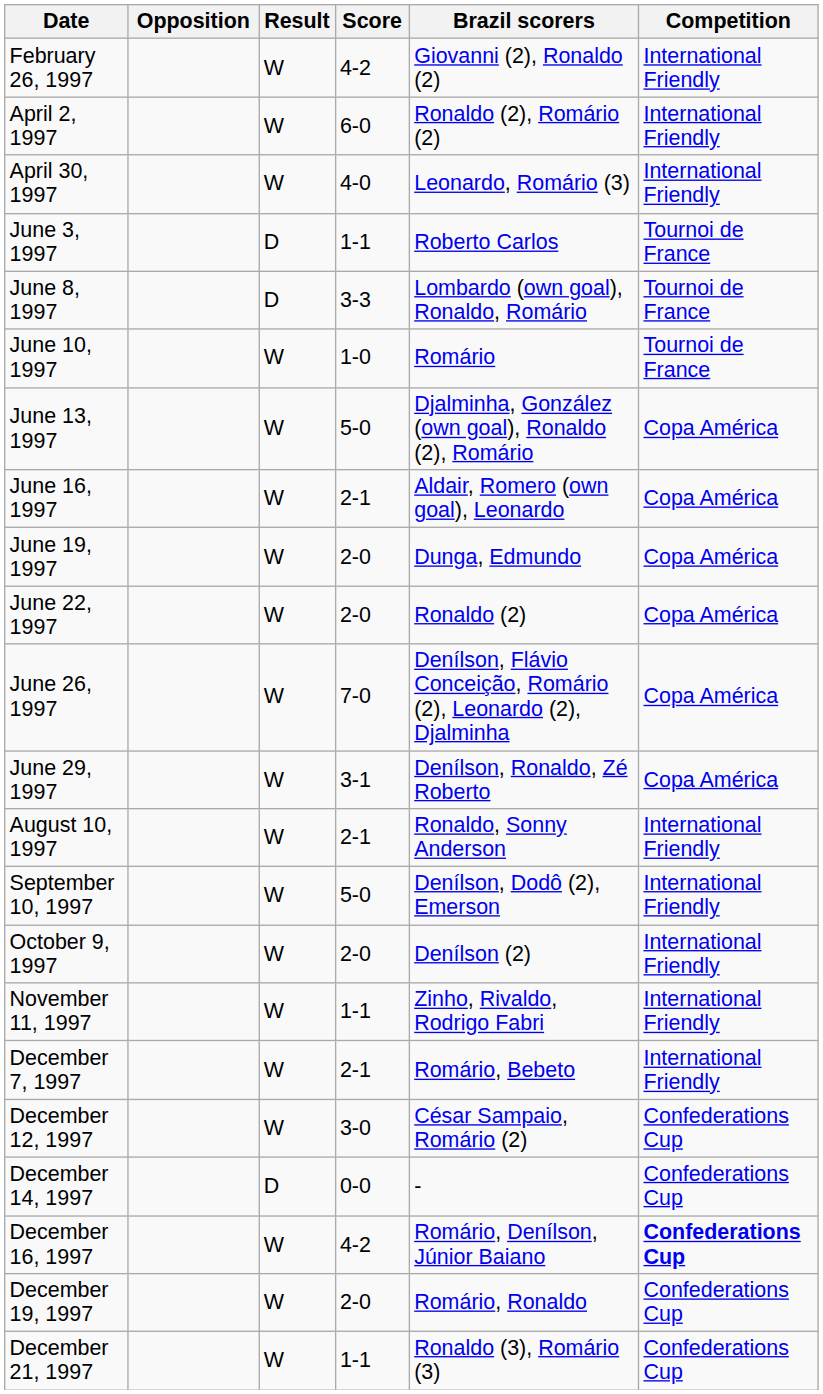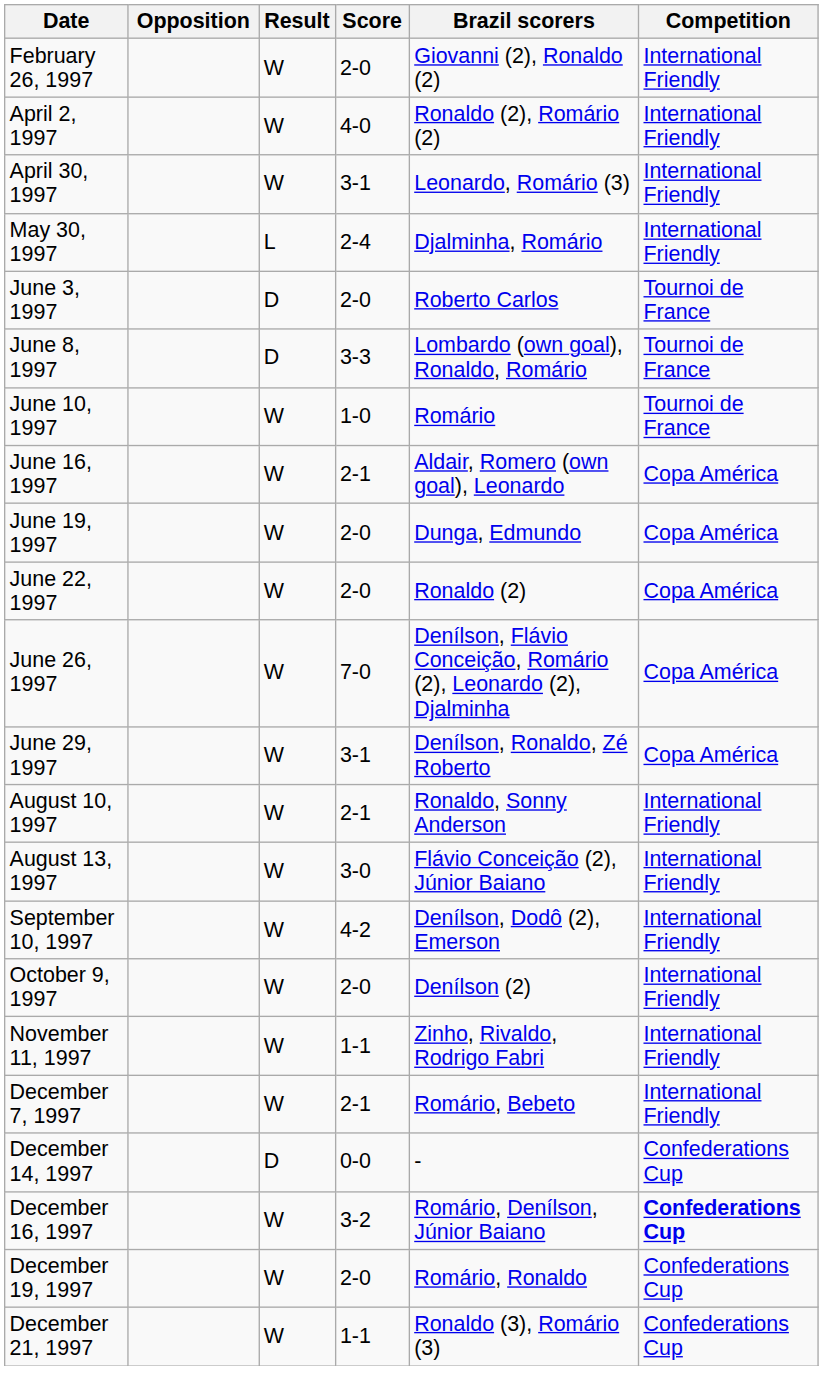 <table class="wikitable" style="text-align: left;">
 <tr>
 <th width=12%>Date</th>
 <th width=12%>Opposition</th>
 <th width=1%>Result</th>
 <th width=7%>Score</th>
 <th width=26%>Brazil scorers</th>
 <th width=18%>Competition</th>
 </tr>
 <tr>
 <td>February 26, 1997</td>
 <td></td>
 <td>W</td>
-<td>4-2</td>
+<td>2-0</td>
 <td><a href='#'>Giovanni</a> (2), <a href='#'>Ronaldo</a> (2)</td>
 <td><a href='#'>International Friendly</a></td>
 </tr>
 <tr>
 <td>April 2, 1997</td>
 <td></td>
 <td>W</td>
-<td>6-0</td>
+<td>4-0</td>
 <td><a href='#'>Ronaldo</a> (2), <a href='#'>Romário</a> (2)</td>
 <td><a href='#'>International Friendly</a></td>
 </tr>
 <tr>
 <td>April 30, 1997</td>
 <td></td>
 <td>W</td>
-<td>4-0</td>
+<td>3-1</td>
 <td><a href='#'>Leonardo</a>, <a href='#'>Romário</a> (3)</td>
+<td><a href='#'>International Friendly</a></td>
+</tr>
+<tr>
+<td>May 30, 1997</td>
+<td></td>
+<td>L</td>
+<td>2-4</td>
+<td><a href='#'>Djalminha</a>, <a href='#'>Romário</a></td>
 <td><a href='#'>International Friendly</a></td>
 </tr>
 <tr>
 <td>June 3, 1997</td>
 <td></td>
 <td>D</td>
-<td>1-1</td>
+<td>2-0</td>
 <td><a href='#'>Roberto Carlos</a></td>
 <td><a href='#'>Tournoi de France</a></td>
 </tr>
 <tr>
 <td>June 8, 1997</td>
 <td></td>
 <td>D</td>
 <td>3-3</td>
 <td><a href='#'>Lombardo</a> (<a href='#'>own goal</a>), <a href='#'>Ronaldo</a>, <a href='#'>Romário</a></td>
 <td><a href='#'>Tournoi de France</a></td>
 </tr>
 <tr>
 <td>June 10, 1997</td>
 <td></td>
 <td>W</td>
 <td>1-0</td>
 <td><a href='#'>Romário</a></td>
 <td><a href='#'>Tournoi de France</a></td>
-</tr>
-<tr>
-<td>June 13, 1997</td>
-<td></td>
-<td>W</td>
-<td>5-0</td>
-<td><a href='#'>Djalminha</a>, <a href='#'>González</a> (<a href='#'>own goal</a>), <a href='#'>Ronaldo</a> (2), <a href='#'>Romário</a></td>
-<td><a href='#'>Copa América</a></td>
 </tr>
 <tr>
 <td>June 16, 1997</td>
 <td></td>
 <td>W</td>
 <td>2-1</td>
 <td><a href='#'>Aldair</a>, <a href='#'>Romero</a> (<a href='#'>own goal</a>), <a href='#'>Leonardo</a></td>
 <td><a href='#'>Copa América</a></td>
 </tr>
 <tr>
 <td>June 19, 1997</td>
 <td></td>
 <td>W</td>
 <td>2-0</td>
 <td><a href='#'>Dunga</a>, <a href='#'>Edmundo</a></td>
 <td><a href='#'>Copa América</a></td>
 </tr>
 <tr>
 <td>June 22, 1997</td>
 <td></td>
 <td>W</td>
 <td>2-0</td>
 <td><a href='#'>Ronaldo</a> (2)</td>
 <td><a href='#'>Copa América</a></td>
 </tr>
 <tr>
 <td>June 26, 1997</td>
 <td></td>
 <td>W</td>
 <td>7-0</td>
 <td><a href='#'>Denílson</a>, <a href='#'>Flávio Conceição</a>, <a href='#'>Romário</a> (2), <a href='#'>Leonardo</a> (2), <a href='#'>Djalminha</a></td>
 <td><a href='#'>Copa América</a></td>
 </tr>
 <tr>
 <td>June 29, 1997</td>
 <td></td>
 <td>W</td>
 <td>3-1</td>
 <td><a href='#'>Denílson</a>, <a href='#'>Ronaldo</a>, <a href='#'>Zé Roberto</a></td>
 <td><a href='#'>Copa América</a></td>
 </tr>
 <tr>
 <td>August 10, 1997</td>
 <td></td>
 <td>W</td>
 <td>2-1</td>
 <td><a href='#'>Ronaldo</a>, <a href='#'>Sonny Anderson</a></td>
 <td><a href='#'>International Friendly</a></td>
 </tr>
 <tr>
+<td>August 13, 1997</td>
+<td></td>
+<td>W</td>
+<td>3-0</td>
+<td><a href='#'>Flávio Conceição</a> (2), <a href='#'>Júnior Baiano</a></td>
+<td><a href='#'>International Friendly</a></td>
+</tr>
+<tr>
 <td>September 10, 1997</td>
 <td></td>
 <td>W</td>
-<td>5-0</td>
+<td>4-2</td>
 <td><a href='#'>Denílson</a>, <a href='#'>Dodô</a> (2), <a href='#'>Emerson</a></td>
 <td><a href='#'>International Friendly</a></td>
 </tr>
 <tr>
 <td>October 9, 1997</td>
 <td></td>
 <td>W</td>
 <td>2-0</td>
 <td><a href='#'>Denílson</a> (2)</td>
 <td><a href='#'>International Friendly</a></td>
 </tr>
 <tr>
 <td>November 11, 1997</td>
 <td></td>
 <td>W</td>
 <td>1-1</td>
 <td><a href='#'>Zinho</a>, <a href='#'>Rivaldo</a>, <a href='#'>Rodrigo Fabri</a></td>
 <td><a href='#'>International Friendly</a></td>
 </tr>
 <tr>
 <td>December 7, 1997</td>
 <td></td>
 <td>W</td>
 <td>2-1</td>
 <td><a href='#'>Romário</a>, <a href='#'>Bebeto</a></td>
 <td><a href='#'>International Friendly</a></td>
 </tr>
 <tr>
-<td>December 12, 1997</td>
-<td></td>
-<td>W</td>
-<td>3-0</td>
-<td><a href='#'>César Sampaio</a>, <a href='#'>Romário</a> (2)</td>
-<td><a href='#'>Confederations Cup</a></td>
-</tr>
-<tr>
 <td>December 14, 1997</td>
 <td></td>
 <td>D</td>
 <td>0-0</td>
 <td>-</td>
 <td><a href='#'>Confederations Cup</a></td>
 </tr>
 <tr>
 <td>December 16, 1997</td>
 <td></td>
 <td>W</td>
-<td>4-2</td>
+<td>3-2</td>
 <td><a href='#'>Romário</a>, <a href='#'>Denílson</a>, <a href='#'>Júnior Baiano</a></td>
 <td><strong><a href='#'>Confederations Cup</a></strong></td>
 </tr>
 <tr>
 <td>December 19, 1997</td>
 <td></td>
 <td>W</td>
 <td>2-0</td>
 <td><a href='#'>Romário</a>, <a href='#'>Ronaldo</a></td>
 <td><a href='#'>Confederations Cup</a></td>
 </tr>
 <tr>
 <td>December 21, 1997</td>
 <td></td>
 <td>W</td>
 <td>1-1</td>
 <td><a href='#'>Ronaldo</a> (3), <a href='#'>Romário</a> (3)</td>
 <td><a href='#'>Confederations Cup</a></td>
 </tr>
 </table>
